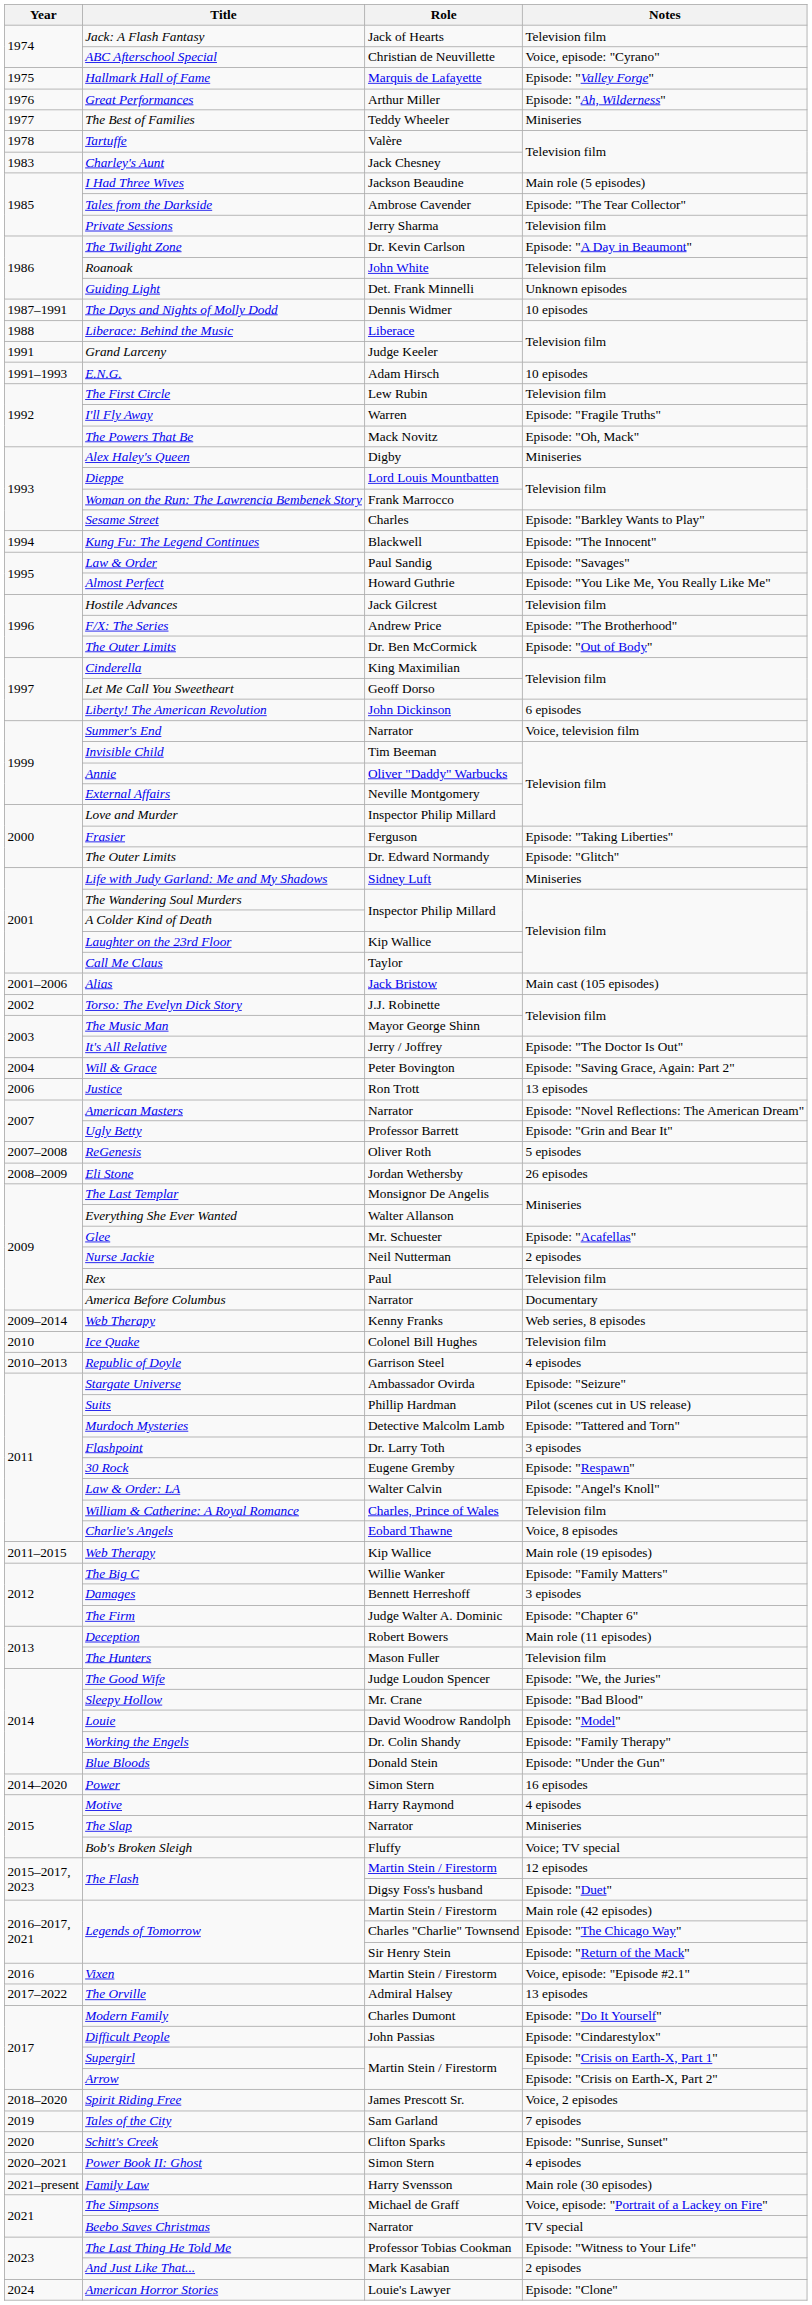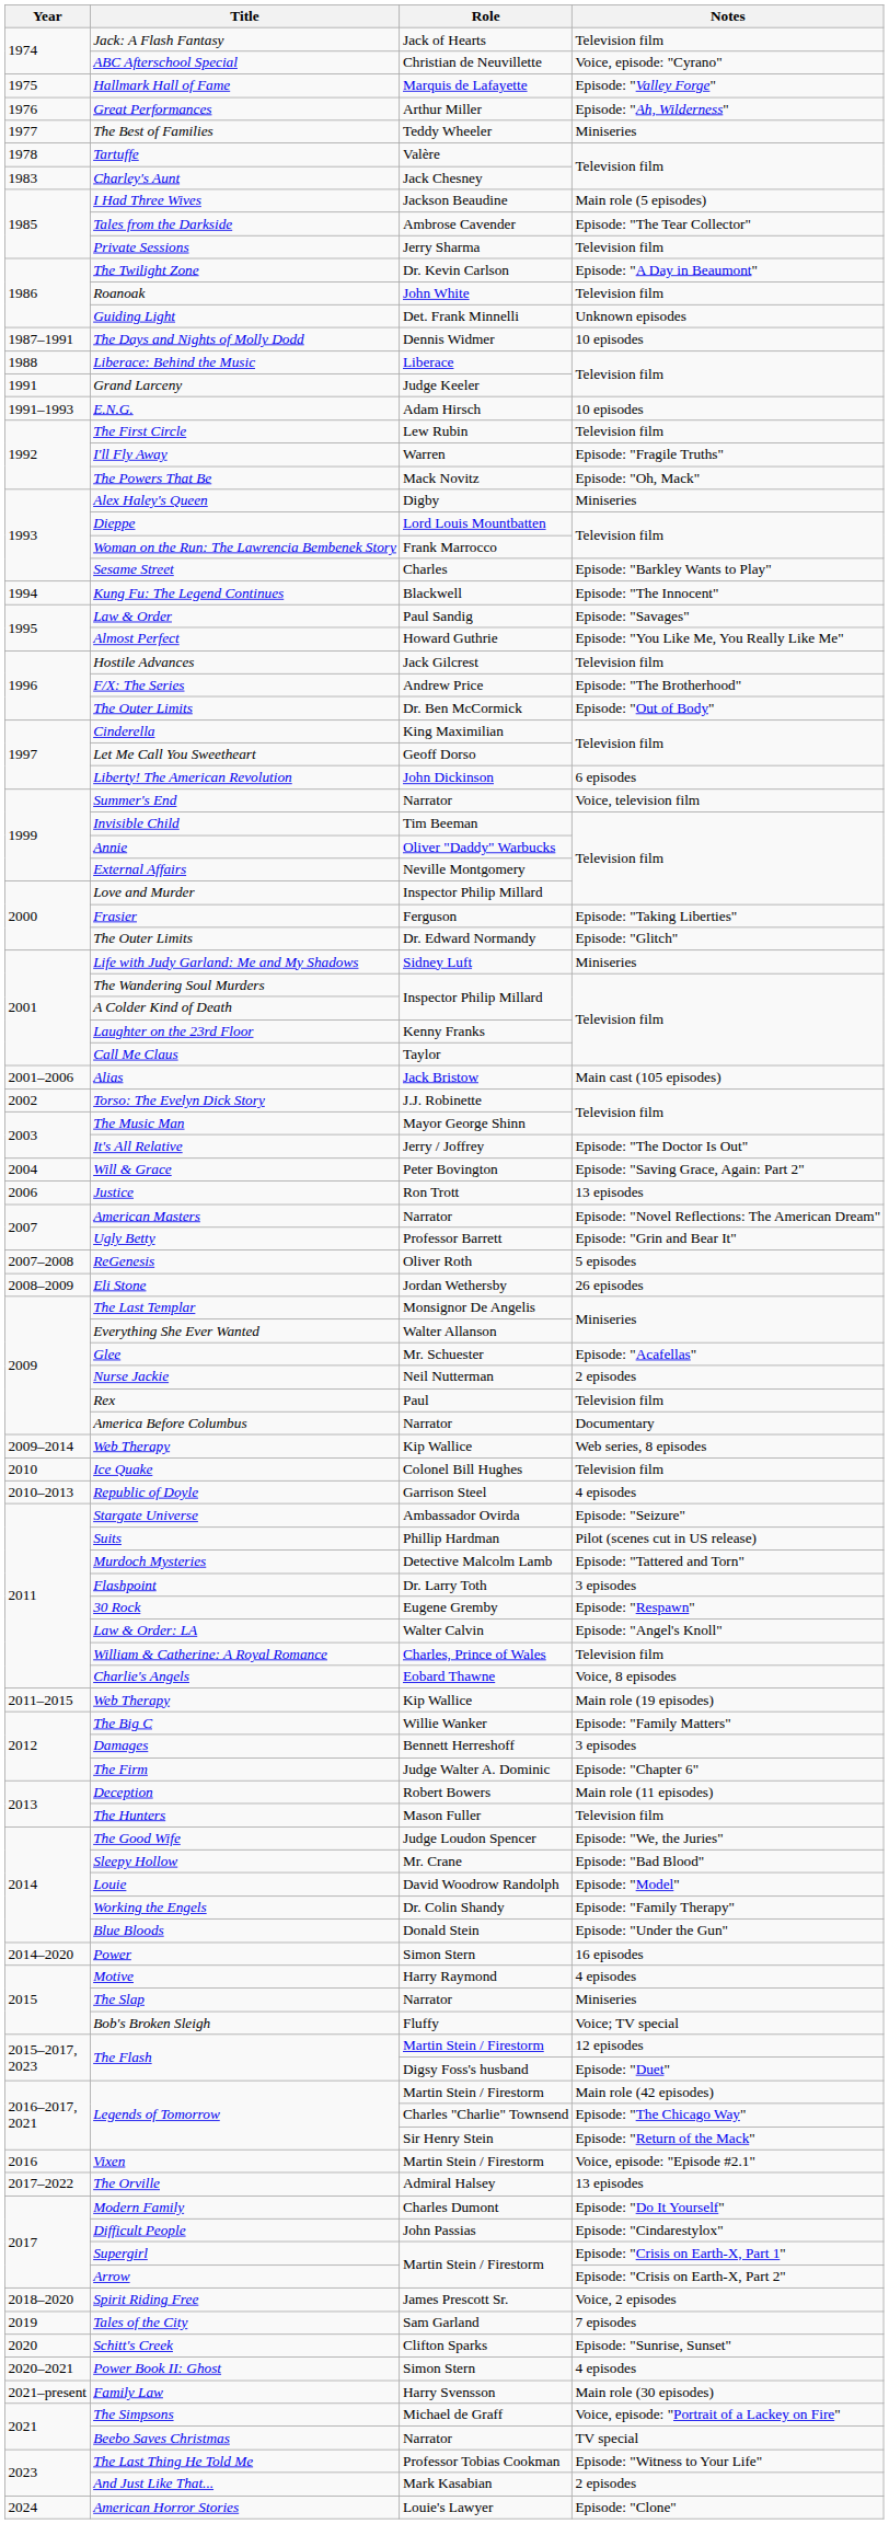 <table class="wikitable sortable">
 <tr>
 <th>Year</th>
 <th>Title</th>
 <th>Role</th>
 <th class="unsortable">Notes</th>
 </tr>
 <tr>
 <td rowspan=2>1974</td>
 <td><em>Jack: A Flash Fantasy</em></td>
 <td>Jack of Hearts</td>
 <td>Television film</td>
 </tr>
 <tr>
 <td><em><a href='#'>ABC Afterschool Special</a></em></td>
 <td>Christian de Neuvillette</td>
 <td>Voice, episode: "Cyrano"</td>
 </tr>
 <tr>
 <td>1975</td>
 <td><em><a href='#'>Hallmark Hall of Fame</a></em></td>
 <td><a href='#'>Marquis de Lafayette</a></td>
 <td>Episode: "<a href='#'><em>Valley Forge</em></a>"</td>
 </tr>
 <tr>
 <td>1976</td>
 <td><em><a href='#'>Great Performances</a></em></td>
 <td>Arthur Miller</td>
 <td>Episode: "<a href='#'><em>Ah, Wilderness</em></a>"</td>
 </tr>
 <tr>
 <td>1977</td>
 <td data-sort-value="Best of Families, The"><em>The Best of Families</em></td>
 <td>Teddy Wheeler</td>
 <td>Miniseries</td>
 </tr>
 <tr>
 <td>1978</td>
 <td><em><a href='#'>Tartuffe</a></em></td>
 <td>Valère</td>
 <td rowspan="2">Television film</td>
 </tr>
 <tr>
 <td>1983</td>
 <td><em><a href='#'>Charley's Aunt</a></em></td>
 <td>Jack Chesney</td>
 </tr>
 <tr>
 <td rowspan=3>1985</td>
 <td><em><a href='#'>I Had Three Wives</a></em></td>
 <td>Jackson Beaudine</td>
 <td>Main role (5 episodes)</td>
 </tr>
 <tr>
 <td><em><a href='#'>Tales from the Darkside</a></em></td>
 <td>Ambrose Cavender</td>
 <td>Episode: "The Tear Collector"</td>
 </tr>
 <tr>
 <td><em><a href='#'>Private Sessions</a></em></td>
 <td>Jerry Sharma</td>
 <td>Television film</td>
 </tr>
 <tr>
 <td rowspan=3>1986</td>
 <td data-sort-value="Twilight Zone, The"><em><a href='#'>The Twilight Zone</a></em></td>
 <td>Dr. Kevin Carlson</td>
 <td>Episode: "<a href='#'>A Day in Beaumont</a>"</td>
 </tr>
 <tr>
 <td><em>Roanoak</em></td>
 <td><a href='#'>John White</a></td>
 <td>Television film</td>
 </tr>
 <tr>
 <td><em><a href='#'>Guiding Light</a></em></td>
 <td>Det. Frank Minnelli</td>
 <td>Unknown episodes</td>
 </tr>
 <tr>
 <td>1987–1991</td>
 <td data-sort-value="Days and Nights of Molly Dodd, The"><em><a href='#'>The Days and Nights of Molly Dodd</a></em></td>
 <td>Dennis Widmer</td>
 <td>10 episodes</td>
 </tr>
 <tr>
 <td>1988</td>
 <td><em><a href='#'>Liberace: Behind the Music</a></em></td>
 <td><a href='#'>Liberace</a></td>
 <td rowspan="2">Television film</td>
 </tr>
 <tr>
 <td>1991</td>
 <td><em>Grand Larceny</em></td>
 <td>Judge Keeler</td>
 </tr>
 <tr>
 <td>1991–1993</td>
 <td><em><a href='#'>E.N.G.</a></em></td>
 <td>Adam Hirsch</td>
 <td>10 episodes</td>
 </tr>
 <tr>
 <td rowspan=3>1992</td>
 <td data-sort-value="First Circle, The"><em><a href='#'>The First Circle</a></em></td>
 <td>Lew Rubin</td>
 <td>Television film</td>
 </tr>
 <tr>
 <td><em><a href='#'>I'll Fly Away</a></em></td>
 <td>Warren</td>
 <td>Episode: "Fragile Truths"</td>
 </tr>
 <tr>
 <td data-sort-value="Powers That Be, The"><em><a href='#'>The Powers That Be</a></em></td>
 <td>Mack Novitz</td>
 <td>Episode: "Oh, Mack"</td>
 </tr>
 <tr>
 <td rowspan=4>1993</td>
 <td><em><a href='#'>Alex Haley's Queen</a></em></td>
 <td>Digby</td>
 <td>Miniseries</td>
 </tr>
 <tr>
 <td><em><a href='#'>Dieppe</a></em></td>
 <td><a href='#'>Lord Louis Mountbatten</a></td>
 <td rowspan=2>Television film</td>
 </tr>
 <tr>
 <td><em><a href='#'>Woman on the Run: The Lawrencia Bembenek Story</a></em></td>
 <td>Frank Marrocco</td>
 </tr>
 <tr>
 <td><em><a href='#'>Sesame Street</a></em></td>
 <td>Charles</td>
 <td>Episode: "Barkley Wants to Play"</td>
 </tr>
 <tr>
 <td>1994</td>
 <td><em><a href='#'>Kung Fu: The Legend Continues</a></em></td>
 <td>Blackwell</td>
 <td>Episode: "The Innocent"</td>
 </tr>
 <tr>
 <td rowspan=2>1995</td>
 <td><em><a href='#'>Law & Order</a></em></td>
 <td>Paul Sandig</td>
 <td>Episode: "Savages"</td>
 </tr>
 <tr>
 <td><em><a href='#'>Almost Perfect</a></em></td>
 <td>Howard Guthrie</td>
 <td>Episode: "You Like Me, You Really Like Me"</td>
 </tr>
 <tr>
 <td rowspan=3>1996</td>
 <td><em>Hostile Advances</em></td>
 <td>Jack Gilcrest</td>
 <td>Television film</td>
 </tr>
 <tr>
 <td><em><a href='#'>F/X: The Series</a></em></td>
 <td>Andrew Price</td>
 <td>Episode: "The Brotherhood"</td>
 </tr>
 <tr>
 <td data-sort-value="Outer Limits, The"><em><a href='#'>The Outer Limits</a></em></td>
 <td>Dr. Ben McCormick</td>
 <td>Episode: "<a href='#'>Out of Body</a>"</td>
 </tr>
 <tr>
 <td rowspan=3>1997</td>
 <td><em><a href='#'>Cinderella</a></em></td>
 <td>King Maximilian</td>
 <td rowspan=2>Television film</td>
 </tr>
 <tr>
 <td><em>Let Me Call You Sweetheart</em></td>
 <td>Geoff Dorso</td>
 </tr>
 <tr>
 <td><em><a href='#'>Liberty! The American Revolution</a></em></td>
 <td><a href='#'>John Dickinson</a></td>
 <td>6 episodes</td>
 </tr>
 <tr>
 <td rowspan=4>1999</td>
 <td><em><a href='#'>Summer's End</a></em></td>
 <td>Narrator</td>
 <td>Voice, television film</td>
 </tr>
 <tr>
 <td><em><a href='#'>Invisible Child</a></em></td>
 <td>Tim Beeman</td>
 <td rowspan=4>Television film</td>
 </tr>
 <tr>
 <td><em><a href='#'>Annie</a></em></td>
 <td><a href='#'>Oliver "Daddy" Warbucks</a></td>
 </tr>
 <tr>
 <td><em><a href='#'>External Affairs</a></em></td>
 <td>Neville Montgomery</td>
 </tr>
 <tr>
 <td rowspan=3>2000</td>
 <td><em>Love and Murder</em></td>
 <td>Inspector Philip Millard</td>
 </tr>
 <tr>
 <td><em><a href='#'>Frasier</a></em></td>
 <td>Ferguson</td>
 <td>Episode: "Taking Liberties"</td>
 </tr>
 <tr>
 <td data-sort-value="Outer Limits, The"><em>The Outer Limits</em></td>
 <td>Dr. Edward Normandy</td>
 <td>Episode: "Glitch"</td>
 </tr>
 <tr>
 <td rowspan=5>2001</td>
 <td><em><a href='#'>Life with Judy Garland: Me and My Shadows</a></em></td>
 <td><a href='#'>Sidney Luft</a></td>
 <td>Miniseries</td>
 </tr>
 <tr>
 <td data-sort-value="Wandering Soul Murders, The"><em>The Wandering Soul Murders</em></td>
 <td rowspan="2">Inspector Philip Millard</td>
 <td rowspan="4">Television film</td>
 </tr>
 <tr>
 <td data-sort-value="Colder Kind of Death, A"><em>A Colder Kind of Death</em></td>
 </tr>
 <tr>
 <td><em><a href='#'>Laughter on the 23rd Floor</a></em></td>
-<td>Kip Wallice</td>
+<td>Kenny Franks</td>
 </tr>
 <tr>
 <td><em><a href='#'>Call Me Claus</a></em></td>
 <td>Taylor</td>
 </tr>
 <tr>
 <td>2001–2006</td>
 <td><em><a href='#'>Alias</a></em></td>
 <td><a href='#'>Jack Bristow</a></td>
 <td>Main cast (105 episodes)</td>
 </tr>
 <tr>
 <td>2002</td>
 <td><em><a href='#'>Torso: The Evelyn Dick Story</a></em></td>
 <td>J.J. Robinette</td>
 <td rowspan=2>Television film</td>
 </tr>
 <tr>
 <td rowspan=2>2003</td>
 <td data-sort-value="Music Man, The"><em><a href='#'>The Music Man</a></em></td>
 <td>Mayor George Shinn</td>
 </tr>
 <tr>
 <td><em><a href='#'>It's All Relative</a></em></td>
 <td>Jerry / Joffrey</td>
 <td>Episode: "The Doctor Is Out"</td>
 </tr>
 <tr>
 <td>2004</td>
 <td><em><a href='#'>Will & Grace</a></em></td>
 <td>Peter Bovington</td>
 <td>Episode: "Saving Grace, Again: Part 2"</td>
 </tr>
 <tr>
 <td>2006</td>
 <td><em><a href='#'>Justice</a></em></td>
 <td>Ron Trott</td>
 <td>13 episodes</td>
 </tr>
 <tr>
 <td rowspan=2>2007</td>
 <td><em><a href='#'>American Masters</a></em></td>
 <td>Narrator</td>
 <td>Episode: "Novel Reflections: The American Dream"</td>
 </tr>
 <tr>
 <td><em><a href='#'>Ugly Betty</a></em></td>
 <td>Professor Barrett</td>
 <td>Episode: "Grin and Bear It"</td>
 </tr>
 <tr>
 <td>2007–2008</td>
 <td><em><a href='#'>ReGenesis</a></em></td>
 <td>Oliver Roth</td>
 <td>5 episodes</td>
 </tr>
 <tr>
 <td>2008–2009</td>
 <td><em><a href='#'>Eli Stone</a></em></td>
 <td>Jordan Wethersby</td>
 <td>26 episodes</td>
 </tr>
 <tr>
 <td rowspan=6>2009</td>
 <td data-sort-value="Last Templar, The"><em><a href='#'>The Last Templar</a></em></td>
 <td>Monsignor De Angelis</td>
 <td rowspan=2>Miniseries</td>
 </tr>
 <tr>
 <td><em>Everything She Ever Wanted</em></td>
 <td>Walter Allanson</td>
 </tr>
 <tr>
 <td><em><a href='#'>Glee</a></em></td>
 <td>Mr. Schuester</td>
 <td>Episode: "<a href='#'>Acafellas</a>"</td>
 </tr>
 <tr>
 <td><em><a href='#'>Nurse Jackie</a></em></td>
 <td>Neil Nutterman</td>
 <td>2 episodes</td>
 </tr>
 <tr>
 <td><em>Rex</em></td>
 <td>Paul</td>
 <td>Television film</td>
 </tr>
 <tr>
 <td><em>America Before Columbus</em></td>
 <td>Narrator</td>
 <td>Documentary</td>
 </tr>
 <tr>
 <td>2009–2014</td>
 <td><em><a href='#'>Web Therapy</a></em></td>
-<td>Kenny Franks</td>
+<td>Kip Wallice</td>
 <td>Web series, 8 episodes</td>
 </tr>
 <tr>
 <td>2010</td>
 <td><em><a href='#'>Ice Quake</a></em></td>
 <td>Colonel Bill Hughes</td>
 <td>Television film</td>
 </tr>
 <tr>
 <td>2010–2013</td>
 <td><em><a href='#'>Republic of Doyle</a></em></td>
 <td>Garrison Steel</td>
 <td>4 episodes</td>
 </tr>
 <tr>
 <td rowspan=8>2011</td>
 <td><em><a href='#'>Stargate Universe</a></em></td>
 <td>Ambassador Ovirda</td>
 <td>Episode: "Seizure"</td>
 </tr>
 <tr>
 <td><em><a href='#'>Suits</a></em></td>
 <td>Phillip Hardman</td>
 <td>Pilot (scenes cut in US release)</td>
 </tr>
 <tr>
 <td><em><a href='#'>Murdoch Mysteries</a></em></td>
 <td>Detective Malcolm Lamb</td>
 <td>Episode: "Tattered and Torn"</td>
 </tr>
 <tr>
 <td><em><a href='#'>Flashpoint</a></em></td>
 <td>Dr. Larry Toth</td>
 <td>3 episodes</td>
 </tr>
 <tr>
 <td><em><a href='#'>30 Rock</a></em></td>
 <td>Eugene Gremby</td>
 <td>Episode: "<a href='#'>Respawn</a>"</td>
 </tr>
 <tr>
 <td><em><a href='#'>Law & Order: LA</a></em></td>
 <td>Walter Calvin</td>
 <td>Episode: "Angel's Knoll"</td>
 </tr>
 <tr>
 <td><em><a href='#'>William & Catherine: A Royal Romance</a></em></td>
 <td><a href='#'>Charles, Prince of Wales</a></td>
 <td>Television film</td>
 </tr>
 <tr>
 <td><em><a href='#'>Charlie's Angels</a></em></td>
 <td><a href='#'>Eobard Thawne</a></td>
 <td>Voice, 8 episodes</td>
 </tr>
 <tr>
 <td>2011–2015</td>
 <td><em><a href='#'>Web Therapy</a></em></td>
 <td>Kip Wallice</td>
 <td>Main role (19 episodes)</td>
 </tr>
 <tr>
 <td rowspan=3>2012</td>
 <td data-sort-value="Big C, The"><em><a href='#'>The Big C</a></em></td>
 <td>Willie Wanker</td>
 <td>Episode: "Family Matters"</td>
 </tr>
 <tr>
 <td><em><a href='#'>Damages</a></em></td>
 <td>Bennett Herreshoff</td>
 <td>3 episodes</td>
 </tr>
 <tr>
 <td data-sort-value="Firm, The"><em><a href='#'>The Firm</a></em></td>
 <td>Judge Walter A. Dominic</td>
 <td>Episode: "Chapter 6"</td>
 </tr>
 <tr>
 <td rowspan=2>2013</td>
 <td><em><a href='#'>Deception</a></em></td>
 <td>Robert Bowers</td>
 <td>Main role (11 episodes)</td>
 </tr>
 <tr>
 <td data-sort-value="Hunters, The"><em><a href='#'>The Hunters</a></em></td>
 <td>Mason Fuller</td>
 <td>Television film</td>
 </tr>
 <tr>
 <td rowspan=5>2014</td>
 <td data-sort-value="Good Wife, The"><em><a href='#'>The Good Wife</a></em></td>
 <td>Judge Loudon Spencer</td>
 <td>Episode: "We, the Juries"</td>
 </tr>
 <tr>
 <td><em><a href='#'>Sleepy Hollow</a></em></td>
 <td>Mr. Crane</td>
 <td>Episode: "Bad Blood"</td>
 </tr>
 <tr>
 <td><em><a href='#'>Louie</a></em></td>
 <td>David Woodrow Randolph</td>
 <td>Episode: "<a href='#'>Model</a>"</td>
 </tr>
 <tr>
 <td><em><a href='#'>Working the Engels</a></em></td>
 <td>Dr. Colin Shandy</td>
 <td>Episode: "Family Therapy"</td>
 </tr>
 <tr>
 <td><em><a href='#'>Blue Bloods</a></em></td>
 <td>Donald Stein</td>
 <td>Episode: "Under the Gun"</td>
 </tr>
 <tr>
 <td>2014–2020</td>
 <td><em><a href='#'>Power</a></em></td>
 <td>Simon Stern</td>
 <td>16 episodes</td>
 </tr>
 <tr>
 <td rowspan="3">2015</td>
 <td><em><a href='#'>Motive</a></em></td>
 <td>Harry Raymond</td>
 <td>4 episodes</td>
 </tr>
 <tr>
 <td data-sort-value="Slap, The"><em><a href='#'>The Slap</a></em></td>
 <td>Narrator</td>
 <td>Miniseries</td>
 </tr>
 <tr>
 <td><em>Bob's Broken Sleigh</em></td>
 <td>Fluffy</td>
 <td>Voice; TV special</td>
 </tr>
 <tr>
 <td rowspan=2>2015–2017,<br>2023</td>
 <td rowspan=2 data-sort-value="Flash, The"><em><a href='#'>The Flash</a></em></td>
 <td><a href='#'>Martin Stein / Firestorm</a></td>
 <td>12 episodes</td>
 </tr>
 <tr>
 <td>Digsy Foss's husband</td>
 <td>Episode: "<a href='#'>Duet</a>"</td>
 </tr>
 <tr>
 <td rowspan=3>2016–2017,<br>2021</td>
 <td rowspan=3><em><a href='#'>Legends of Tomorrow</a></em></td>
 <td>Martin Stein / Firestorm</td>
 <td>Main role (42 episodes)</td>
 </tr>
 <tr>
 <td>Charles "Charlie" Townsend</td>
 <td>Episode: "<a href='#'>The Chicago Way</a>"</td>
 </tr>
 <tr>
 <td>Sir Henry Stein</td>
 <td>Episode: "<a href='#'>Return of the Mack</a>"</td>
 </tr>
 <tr>
 <td>2016</td>
 <td><em><a href='#'>Vixen</a></em></td>
 <td>Martin Stein / Firestorm</td>
 <td>Voice, episode: "Episode #2.1"</td>
 </tr>
 <tr>
 <td>2017–2022</td>
 <td data-sort-value="Orville, The"><em><a href='#'>The Orville</a></em></td>
 <td>Admiral Halsey</td>
 <td>13 episodes</td>
 </tr>
 <tr>
 <td rowspan=4>2017</td>
 <td><em><a href='#'>Modern Family</a></em></td>
 <td>Charles Dumont</td>
 <td>Episode: "<a href='#'>Do It Yourself</a>"</td>
 </tr>
 <tr>
 <td><em><a href='#'>Difficult People</a></em></td>
 <td>John Passias</td>
 <td>Episode: "Cindarestylox"</td>
 </tr>
 <tr>
 <td><em><a href='#'>Supergirl</a></em></td>
 <td rowspan=2>Martin Stein / Firestorm</td>
 <td>Episode: "<a href='#'>Crisis on Earth-X, Part 1</a>"</td>
 </tr>
 <tr>
 <td><em><a href='#'>Arrow</a></em></td>
 <td>Episode: "Crisis on Earth-X, Part 2"</td>
 </tr>
 <tr>
 <td>2018–2020</td>
 <td><em><a href='#'>Spirit Riding Free</a></em></td>
 <td>James Prescott Sr.</td>
 <td>Voice, 2 episodes</td>
 </tr>
 <tr>
 <td>2019</td>
 <td><em><a href='#'>Tales of the City</a></em></td>
 <td>Sam Garland</td>
 <td>7 episodes</td>
 </tr>
 <tr>
 <td>2020</td>
 <td><em><a href='#'>Schitt's Creek</a></em></td>
 <td>Clifton Sparks</td>
 <td>Episode: "Sunrise, Sunset"</td>
 </tr>
 <tr>
 <td>2020–2021</td>
 <td><em><a href='#'>Power Book II: Ghost</a></em></td>
 <td>Simon Stern</td>
 <td>4 episodes</td>
 </tr>
 <tr>
 <td>2021–present</td>
 <td><em><a href='#'>Family Law</a></em></td>
 <td>Harry Svensson</td>
 <td>Main role (30 episodes)</td>
 </tr>
 <tr>
 <td rowspan=2>2021</td>
 <td data-sort-value="Simpsons, The"><em><a href='#'>The Simpsons</a></em></td>
 <td>Michael de Graff</td>
 <td>Voice, episode: "<a href='#'>Portrait of a Lackey on Fire</a>"</td>
 </tr>
 <tr>
 <td><em><a href='#'>Beebo Saves Christmas</a></em></td>
 <td>Narrator</td>
 <td>TV special</td>
 </tr>
 <tr>
 <td rowspan=2>2023</td>
 <td data-sort-value="Last Thing He Told Me, The"><em><a href='#'>The Last Thing He Told Me</a></em></td>
 <td>Professor Tobias Cookman</td>
 <td>Episode: "Witness to Your Life"</td>
 </tr>
 <tr>
 <td><em><a href='#'>And Just Like That...</a></em></td>
 <td>Mark Kasabian</td>
 <td>2 episodes</td>
 </tr>
 <tr>
 <td>2024</td>
 <td><em><a href='#'>American Horror Stories</a></em></td>
 <td>Louie's Lawyer</td>
 <td>Episode: "Clone"</td>
 </tr>
 </table>
